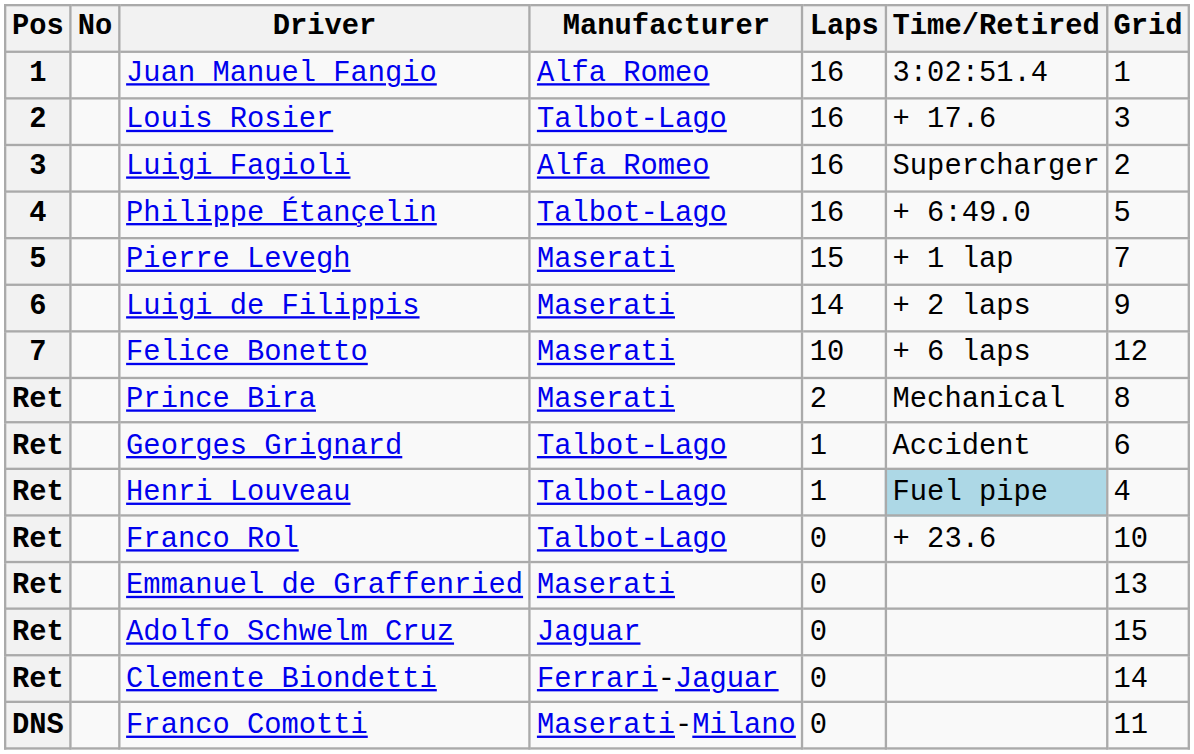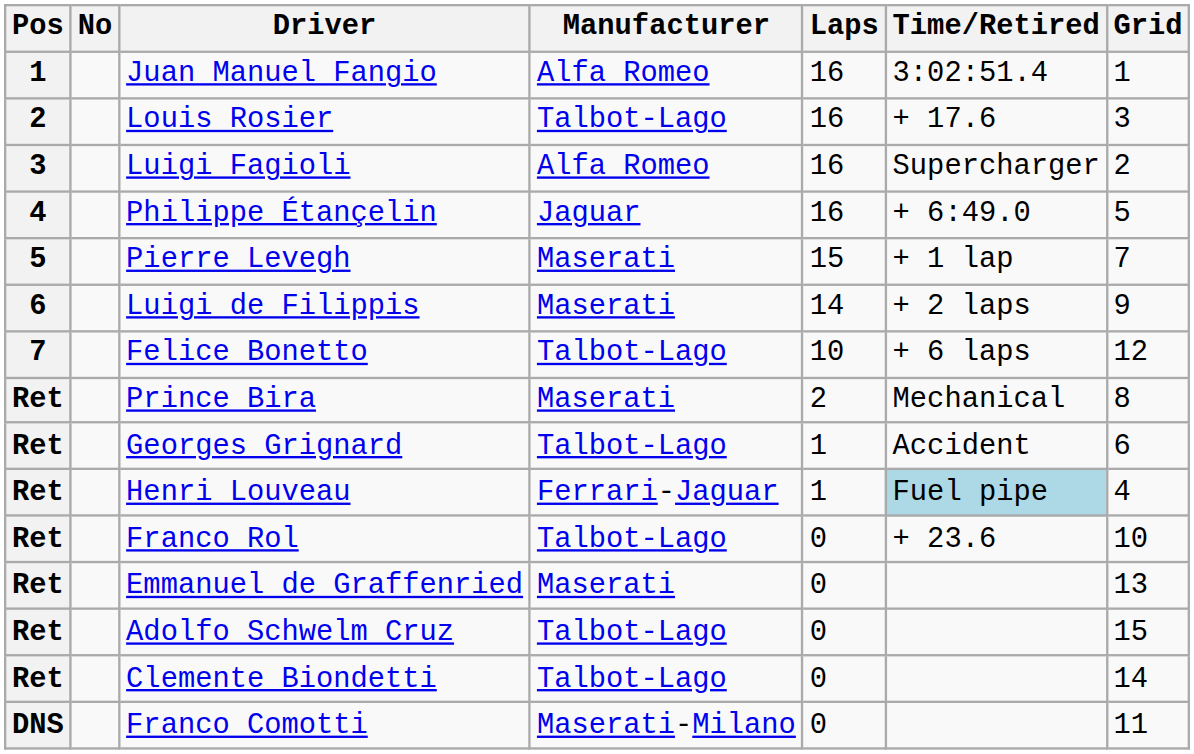 <table class="wikitable" style="font-size: 95%;">
 <tr>
 <th>Pos</th>
 <th>No</th>
 <th>Driver</th>
 <th>Manufacturer</th>
 <th>Laps</th>
 <th>Time/Retired</th>
 <th>Grid</th>
 </tr>
 <tr>
 <th>1</th>
 <td></td>
 <td> <a href='#'>Juan Manuel Fangio</a></td>
 <td><a href='#'>Alfa Romeo</a></td>
 <td>16</td>
 <td>3:02:51.4</td>
 <td>1</td>
 </tr>
 <tr>
 <th>2</th>
 <td></td>
 <td> <a href='#'>Louis Rosier</a></td>
 <td><a href='#'>Talbot-Lago</a></td>
 <td>16</td>
 <td>+ 17.6</td>
 <td>3</td>
 </tr>
 <tr>
 <th>3</th>
 <td></td>
 <td> <a href='#'>Luigi Fagioli</a></td>
 <td><a href='#'>Alfa Romeo</a></td>
 <td>16</td>
 <td>Supercharger</td>
 <td>2</td>
 </tr>
 <tr>
 <th>4</th>
 <td></td>
 <td> <a href='#'>Philippe Étançelin</a></td>
-<td><a href='#'>Talbot-Lago</a></td>
+<td><a href='#'>Jaguar</a></td>
 <td>16</td>
 <td>+ 6:49.0</td>
 <td>5</td>
 </tr>
 <tr>
 <th>5</th>
 <td></td>
 <td> <a href='#'>Pierre Levegh</a></td>
 <td><a href='#'>Maserati</a></td>
 <td>15</td>
 <td>+ 1 lap</td>
 <td>7</td>
 </tr>
 <tr>
 <th>6</th>
 <td></td>
 <td> <a href='#'>Luigi de Filippis</a></td>
 <td><a href='#'>Maserati</a></td>
 <td>14</td>
 <td>+ 2 laps</td>
 <td>9</td>
 </tr>
 <tr>
 <th>7</th>
 <td></td>
 <td> <a href='#'>Felice Bonetto</a></td>
-<td><a href='#'>Maserati</a></td>
+<td><a href='#'>Talbot-Lago</a></td>
 <td>10</td>
 <td>+ 6 laps</td>
 <td>12</td>
 </tr>
 <tr>
 <th>Ret</th>
 <td></td>
 <td> <a href='#'>Prince Bira</a></td>
 <td><a href='#'>Maserati</a></td>
 <td>2</td>
 <td>Mechanical</td>
 <td>8</td>
 </tr>
 <tr>
 <th>Ret</th>
 <td></td>
 <td> <a href='#'>Georges Grignard</a></td>
 <td><a href='#'>Talbot-Lago</a></td>
 <td>1</td>
 <td>Accident</td>
 <td>6</td>
 </tr>
 <tr>
 <th>Ret</th>
 <td></td>
 <td> <a href='#'>Henri Louveau</a></td>
-<td><a href='#'>Talbot-Lago</a></td>
+<td><a href='#'>Ferrari</a>-<a href='#'>Jaguar</a></td>
 <td>1</td>
 <td style="background: lightblue;">Fuel pipe</td>
 <td>4</td>
 </tr>
 <tr>
 <th>Ret</th>
 <td></td>
 <td> <a href='#'>Franco Rol</a></td>
 <td><a href='#'>Talbot-Lago</a></td>
 <td>0</td>
 <td>+ 23.6</td>
 <td>10</td>
 </tr>
 <tr>
 <th>Ret</th>
 <td></td>
 <td> <a href='#'>Emmanuel de Graffenried</a></td>
 <td><a href='#'>Maserati</a></td>
 <td>0</td>
 <td></td>
 <td>13</td>
 </tr>
 <tr>
 <th>Ret</th>
 <td></td>
 <td> <a href='#'>Adolfo Schwelm Cruz</a></td>
-<td><a href='#'>Jaguar</a></td>
+<td><a href='#'>Talbot-Lago</a></td>
 <td>0</td>
 <td></td>
 <td>15</td>
 </tr>
 <tr>
 <th>Ret</th>
 <td></td>
 <td> <a href='#'>Clemente Biondetti</a></td>
-<td><a href='#'>Ferrari</a>-<a href='#'>Jaguar</a></td>
+<td><a href='#'>Talbot-Lago</a></td>
 <td>0</td>
 <td></td>
 <td>14</td>
 </tr>
 <tr>
 <th>DNS</th>
 <td></td>
 <td> <a href='#'>Franco Comotti</a></td>
 <td><a href='#'>Maserati</a>-<a href='#'>Milano</a></td>
 <td>0</td>
 <td></td>
 <td>11</td>
 </tr>
 </table>
